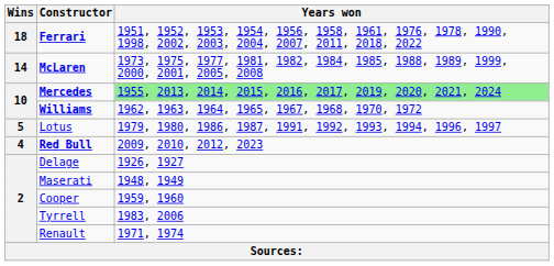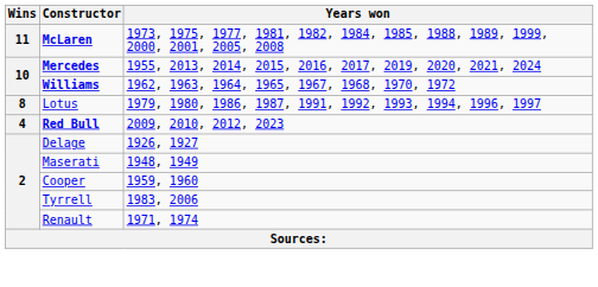 <table class="wikitable" style="font-size: 95%">
 <tr>
 <th>Wins</th>
 <th>Constructor</th>
 <th>Years won</th>
 </tr>
 <tr>
-<th>18</th>
-<td> <strong><a href='#'>Ferrari</a></strong></td>
-<td><a href='#'>1951</a>, <a href='#'>1952</a>, <a href='#'>1953</a>, <a href='#'>1954</a>, <a href='#'>1956</a>, <a href='#'>1958</a>, <a href='#'>1961</a>, <a href='#'>1976</a>, <a href='#'>1978</a>, <a href='#'>1990</a>, <a href='#'>1998</a>, <a href='#'>2002</a>, <a href='#'>2003</a>, <a href='#'>2004</a>, <a href='#'>2007</a>, <a href='#'>2011</a>, <a href='#'>2018</a>, <a href='#'>2022</a></td>
-</tr>
-<tr>
-<th>14</th>
+<th>11</th>
 <td> <strong><a href='#'>McLaren</a></strong></td>
 <td><a href='#'>1973</a>, <a href='#'>1975</a>, <a href='#'>1977</a>, <a href='#'>1981</a>, <a href='#'>1982</a>, <a href='#'>1984</a>, <a href='#'>1985</a>, <a href='#'>1988</a>, <a href='#'>1989</a>, <a href='#'>1999</a>, <a href='#'>2000</a>, <a href='#'>2001</a>, <a href='#'>2005</a>, <a href='#'>2008</a></td>
 </tr>
 <tr>
 <th rowspan="2">10</th>
 <td> <strong><a href='#'>Mercedes</a></strong></td>
-<td style="background: lightgreen;"><a href='#'>1955</a>, <a href='#'>2013</a>, <a href='#'>2014</a>, <a href='#'>2015</a>, <a href='#'>2016</a>, <a href='#'>2017</a>, <a href='#'>2019</a>, <a href='#'>2020</a>, <a href='#'>2021</a>, <a href='#'>2024</a></td>
+<td><a href='#'>1955</a>, <a href='#'>2013</a>, <a href='#'>2014</a>, <a href='#'>2015</a>, <a href='#'>2016</a>, <a href='#'>2017</a>, <a href='#'>2019</a>, <a href='#'>2020</a>, <a href='#'>2021</a>, <a href='#'>2024</a></td>
 </tr>
 <tr>
 <td> <strong><a href='#'>Williams</a></strong></td>
 <td><a href='#'>1962</a>, <a href='#'>1963</a>, <a href='#'>1964</a>, <a href='#'>1965</a>, <a href='#'>1967</a>, <a href='#'>1968</a>, <a href='#'>1970</a>, <a href='#'>1972</a></td>
 </tr>
 <tr>
-<th>5</th>
+<th>8</th>
 <td> <a href='#'>Lotus</a></td>
 <td><a href='#'>1979</a>, <a href='#'>1980</a>, <a href='#'>1986</a>, <a href='#'>1987</a>, <a href='#'>1991</a>, <a href='#'>1992</a>, <a href='#'>1993</a>, <a href='#'>1994</a>, <a href='#'>1996</a>, <a href='#'>1997</a></td>
 </tr>
 <tr>
 <th>4</th>
 <td> <strong><a href='#'>Red Bull</a></strong></td>
 <td><a href='#'>2009</a>, <a href='#'>2010</a>, <a href='#'>2012</a>, <a href='#'>2023</a></td>
 </tr>
 <tr>
 <th rowspan="5">2</th>
 <td> <a href='#'>Delage</a></td>
 <td><span><a href='#'>1926</a>, <a href='#'>1927</a></span></td>
 </tr>
 <tr>
 <td> <a href='#'>Maserati</a></td>
 <td><span><a href='#'>1948</a>, <a href='#'>1949</a></span></td>
 </tr>
 <tr>
 <td> <a href='#'>Cooper</a></td>
 <td><a href='#'>1959</a>, <a href='#'>1960</a></td>
 </tr>
 <tr>
 <td> <a href='#'>Tyrrell</a></td>
 <td><a href='#'>1983</a>, <a href='#'>2006</a></td>
 </tr>
 <tr>
 <td> <a href='#'>Renault</a></td>
 <td><a href='#'>1971</a>, <a href='#'>1974</a></td>
 </tr>
 <tr>
 <th colspan=3>Sources:</th>
 </tr>
 </table>
